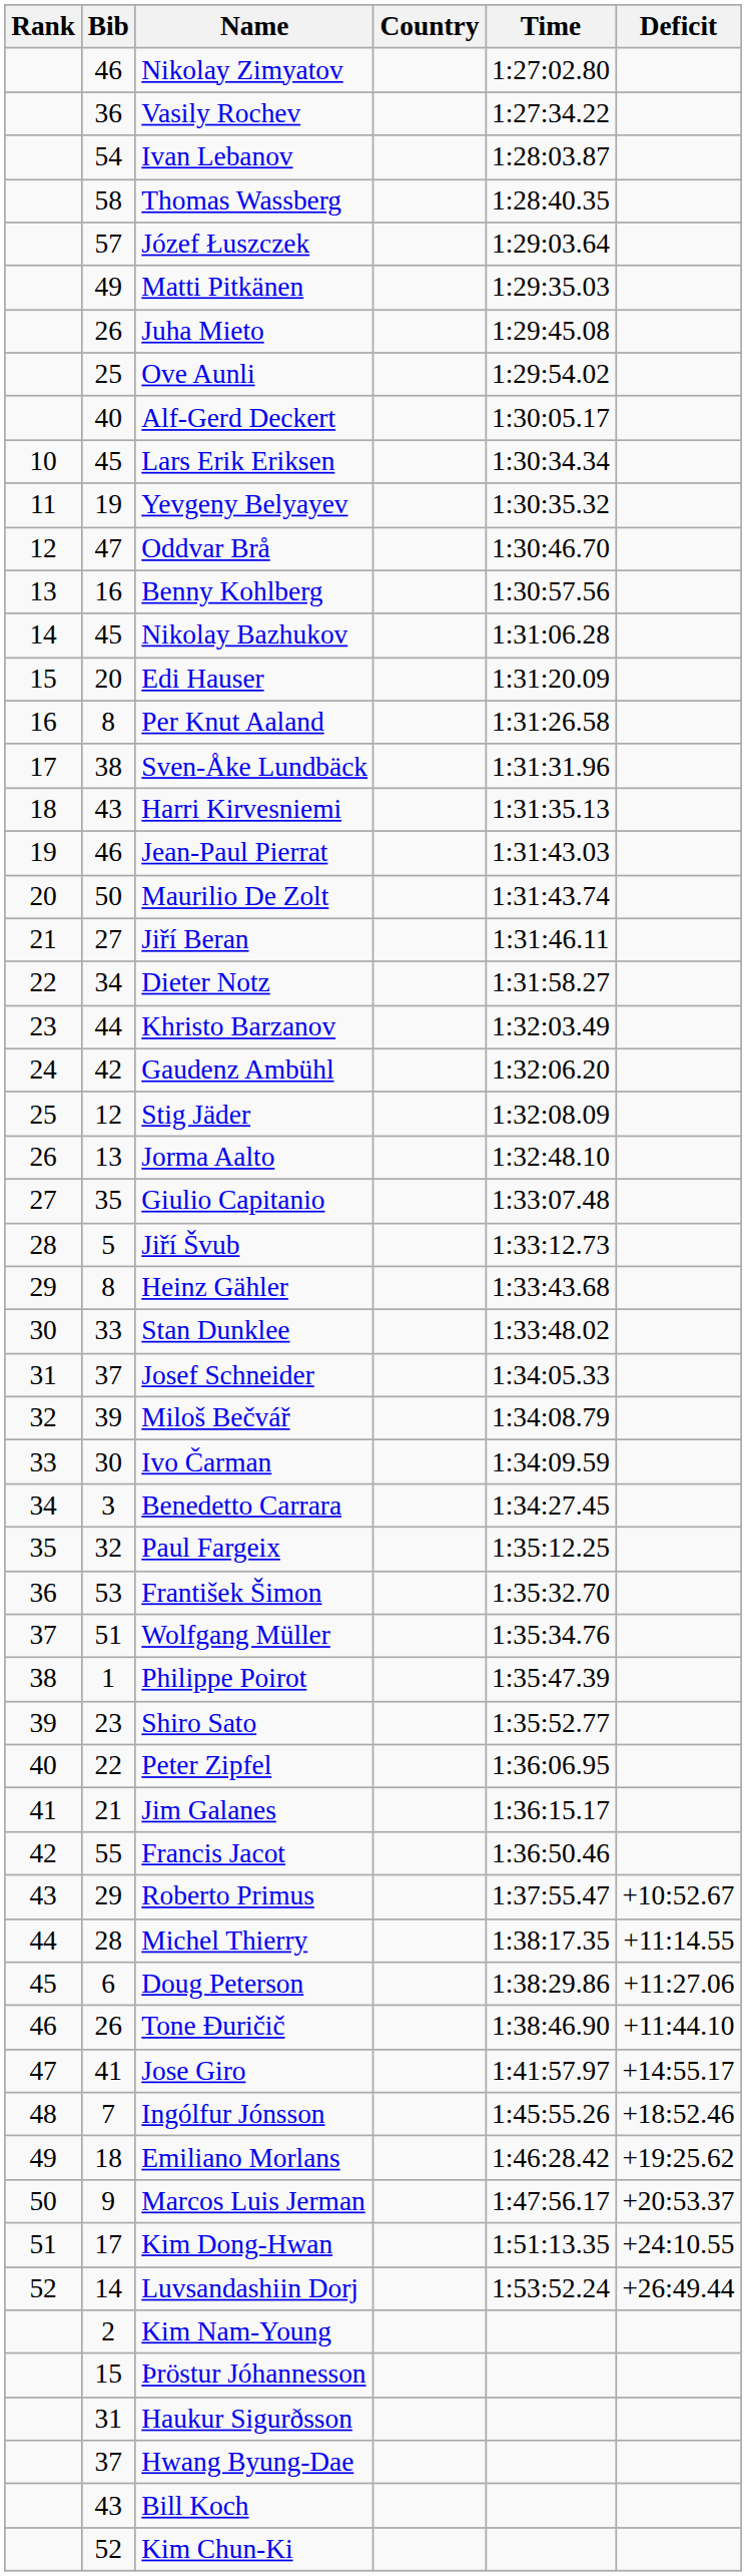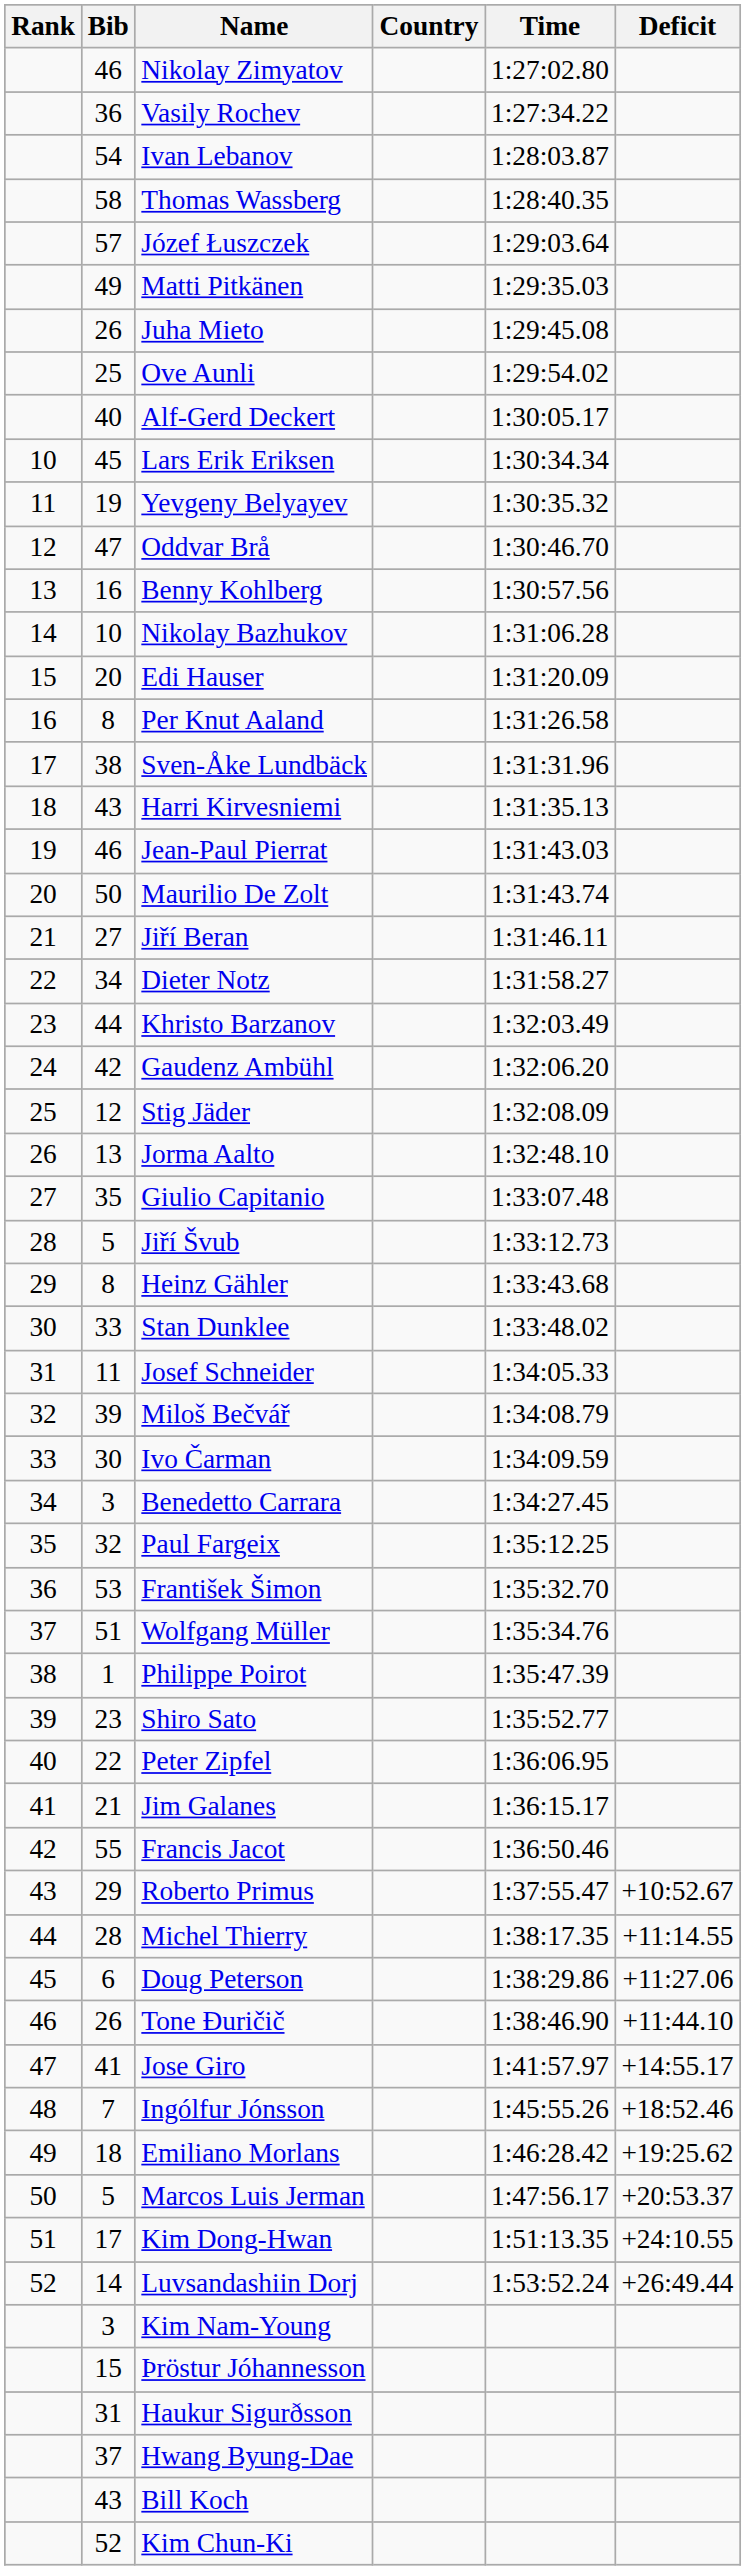 <table class="wikitable sortable" style="text-align:center">
 <tr>
 <th>Rank</th>
 <th>Bib</th>
 <th>Name</th>
 <th>Country</th>
 <th>Time</th>
 <th>Deficit</th>
 </tr>
 <tr>
 <td></td>
 <td>46</td>
 <td align="left"><a href='#'>Nikolay Zimyatov</a></td>
 <td align="left"></td>
 <td>1:27:02.80</td>
 <td></td>
 </tr>
 <tr>
 <td></td>
 <td>36</td>
 <td align="left"><a href='#'>Vasily Rochev</a></td>
 <td align="left"></td>
 <td>1:27:34.22</td>
 <td align=right></td>
 </tr>
 <tr>
 <td></td>
 <td>54</td>
 <td align="left"><a href='#'>Ivan Lebanov</a></td>
 <td align="left"></td>
 <td>1:28:03.87</td>
 <td align=right></td>
 </tr>
 <tr>
 <td></td>
 <td>58</td>
 <td align="left"><a href='#'>Thomas Wassberg</a></td>
 <td align="left"></td>
 <td>1:28:40.35</td>
 <td align=right></td>
 </tr>
 <tr>
 <td></td>
 <td>57</td>
 <td align="left"><a href='#'>Józef Łuszczek</a></td>
 <td align="left"></td>
 <td>1:29:03.64</td>
 <td align=right></td>
 </tr>
 <tr>
 <td></td>
 <td>49</td>
 <td align="left"><a href='#'>Matti Pitkänen</a></td>
 <td align="left"></td>
 <td>1:29:35.03</td>
 <td align=right></td>
 </tr>
 <tr>
 <td></td>
 <td>26</td>
 <td align="left"><a href='#'>Juha Mieto</a></td>
 <td align="left"></td>
 <td>1:29:45.08</td>
 <td align=right></td>
 </tr>
 <tr>
 <td></td>
 <td>25</td>
 <td align="left"><a href='#'>Ove Aunli</a></td>
 <td align="left"></td>
 <td>1:29:54.02</td>
 <td align=right></td>
 </tr>
 <tr>
 <td></td>
 <td>40</td>
 <td align="left"><a href='#'>Alf-Gerd Deckert</a></td>
 <td align="left"></td>
 <td>1:30:05.17</td>
 <td align=right></td>
 </tr>
 <tr>
 <td>10</td>
 <td>45</td>
 <td align="left"><a href='#'>Lars Erik Eriksen</a></td>
 <td align="left"></td>
 <td>1:30:34.34</td>
 <td align=right></td>
 </tr>
 <tr>
 <td>11</td>
 <td>19</td>
 <td align="left"><a href='#'>Yevgeny Belyayev</a></td>
 <td align="left"></td>
 <td>1:30:35.32</td>
 <td align=right></td>
 </tr>
 <tr>
 <td>12</td>
 <td>47</td>
 <td align="left"><a href='#'>Oddvar Brå</a></td>
 <td align="left"></td>
 <td>1:30:46.70</td>
 <td align=right></td>
 </tr>
 <tr>
 <td>13</td>
 <td>16</td>
 <td align="left"><a href='#'>Benny Kohlberg</a></td>
 <td align="left"></td>
 <td>1:30:57.56</td>
 <td align=right></td>
 </tr>
 <tr>
 <td>14</td>
-<td>45</td>
+<td>10</td>
 <td align="left"><a href='#'>Nikolay Bazhukov</a></td>
 <td align="left"></td>
 <td>1:31:06.28</td>
 <td align=right></td>
 </tr>
 <tr>
 <td>15</td>
 <td>20</td>
 <td align="left"><a href='#'>Edi Hauser</a></td>
 <td align="left"></td>
 <td>1:31:20.09</td>
 <td align=right></td>
 </tr>
 <tr>
 <td>16</td>
 <td>8</td>
 <td align="left"><a href='#'>Per Knut Aaland</a></td>
 <td align="left"></td>
 <td>1:31:26.58</td>
 <td align=right></td>
 </tr>
 <tr>
 <td>17</td>
 <td>38</td>
 <td align="left"><a href='#'>Sven-Åke Lundbäck</a></td>
 <td align="left"></td>
 <td>1:31:31.96</td>
 <td align=right></td>
 </tr>
 <tr>
 <td>18</td>
 <td>43</td>
 <td align="left"><a href='#'>Harri Kirvesniemi</a></td>
 <td align="left"></td>
 <td>1:31:35.13</td>
 <td align=right></td>
 </tr>
 <tr>
 <td>19</td>
 <td>46</td>
 <td align="left"><a href='#'>Jean-Paul Pierrat</a></td>
 <td align="left"></td>
 <td>1:31:43.03</td>
 <td align=right></td>
 </tr>
 <tr>
 <td>20</td>
 <td>50</td>
 <td align="left"><a href='#'>Maurilio De Zolt</a></td>
 <td align="left"></td>
 <td>1:31:43.74</td>
 <td align=right></td>
 </tr>
 <tr>
 <td>21</td>
 <td>27</td>
 <td align="left"><a href='#'>Jiří Beran</a></td>
 <td align="left"></td>
 <td>1:31:46.11</td>
 <td align=right></td>
 </tr>
 <tr>
 <td>22</td>
 <td>34</td>
 <td align="left"><a href='#'>Dieter Notz</a></td>
 <td align="left"></td>
 <td>1:31:58.27</td>
 <td align=right></td>
 </tr>
 <tr>
 <td>23</td>
 <td>44</td>
 <td align="left"><a href='#'>Khristo Barzanov</a></td>
 <td align="left"></td>
 <td>1:32:03.49</td>
 <td align=right></td>
 </tr>
 <tr>
 <td>24</td>
 <td>42</td>
 <td align="left"><a href='#'>Gaudenz Ambühl</a></td>
 <td align="left"></td>
 <td>1:32:06.20</td>
 <td align=right></td>
 </tr>
 <tr>
 <td>25</td>
 <td>12</td>
 <td align="left"><a href='#'>Stig Jäder</a></td>
 <td align="left"></td>
 <td>1:32:08.09</td>
 <td align=right></td>
 </tr>
 <tr>
 <td>26</td>
 <td>13</td>
 <td align="left"><a href='#'>Jorma Aalto</a></td>
 <td align="left"></td>
 <td>1:32:48.10</td>
 <td align=right></td>
 </tr>
 <tr>
 <td>27</td>
 <td>35</td>
 <td align="left"><a href='#'>Giulio Capitanio</a></td>
 <td align="left"></td>
 <td>1:33:07.48</td>
 <td align=right></td>
 </tr>
 <tr>
 <td>28</td>
 <td>5</td>
 <td align="left"><a href='#'>Jiří Švub</a></td>
 <td align="left"></td>
 <td>1:33:12.73</td>
 <td align=right></td>
 </tr>
 <tr>
 <td>29</td>
 <td>8</td>
 <td align="left"><a href='#'>Heinz Gähler</a></td>
 <td align="left"></td>
 <td>1:33:43.68</td>
 <td align=right></td>
 </tr>
 <tr>
 <td>30</td>
 <td>33</td>
 <td align="left"><a href='#'>Stan Dunklee</a></td>
 <td align="left"></td>
 <td>1:33:48.02</td>
 <td align=right></td>
 </tr>
 <tr>
 <td>31</td>
-<td>37</td>
+<td>11</td>
 <td align="left"><a href='#'>Josef Schneider</a></td>
 <td align="left"></td>
 <td>1:34:05.33</td>
 <td align=right></td>
 </tr>
 <tr>
 <td>32</td>
 <td>39</td>
 <td align="left"><a href='#'>Miloš Bečvář</a></td>
 <td align="left"></td>
 <td>1:34:08.79</td>
 <td align=right></td>
 </tr>
 <tr>
 <td>33</td>
 <td>30</td>
 <td align="left"><a href='#'>Ivo Čarman</a></td>
 <td align="left"></td>
 <td>1:34:09.59</td>
 <td align=right></td>
 </tr>
 <tr>
 <td>34</td>
 <td>3</td>
 <td align="left"><a href='#'>Benedetto Carrara</a></td>
 <td align="left"></td>
 <td>1:34:27.45</td>
 <td align=right></td>
 </tr>
 <tr>
 <td>35</td>
 <td>32</td>
 <td align="left"><a href='#'>Paul Fargeix</a></td>
 <td align="left"></td>
 <td>1:35:12.25</td>
 <td align=right></td>
 </tr>
 <tr>
 <td>36</td>
 <td>53</td>
 <td align="left"><a href='#'>František Šimon</a></td>
 <td align="left"></td>
 <td>1:35:32.70</td>
 <td align=right></td>
 </tr>
 <tr>
 <td>37</td>
 <td>51</td>
 <td align="left"><a href='#'>Wolfgang Müller</a></td>
 <td align="left"></td>
 <td>1:35:34.76</td>
 <td align=right></td>
 </tr>
 <tr>
 <td>38</td>
 <td>1</td>
 <td align="left"><a href='#'>Philippe Poirot</a></td>
 <td align="left"></td>
 <td>1:35:47.39</td>
 <td align=right></td>
 </tr>
 <tr>
 <td>39</td>
 <td>23</td>
 <td align="left"><a href='#'>Shiro Sato</a></td>
 <td align="left"></td>
 <td>1:35:52.77</td>
 <td align=right></td>
 </tr>
 <tr>
 <td>40</td>
 <td>22</td>
 <td align="left"><a href='#'>Peter Zipfel</a></td>
 <td align="left"></td>
 <td>1:36:06.95</td>
 <td align=right></td>
 </tr>
 <tr>
 <td>41</td>
 <td>21</td>
 <td align="left"><a href='#'>Jim Galanes</a></td>
 <td align="left"></td>
 <td>1:36:15.17</td>
 <td align=right></td>
 </tr>
 <tr>
 <td>42</td>
 <td>55</td>
 <td align="left"><a href='#'>Francis Jacot</a></td>
 <td align="left"></td>
 <td>1:36:50.46</td>
 <td align=right></td>
 </tr>
 <tr>
 <td>43</td>
 <td>29</td>
 <td align="left"><a href='#'>Roberto Primus</a></td>
 <td align="left"></td>
 <td>1:37:55.47</td>
 <td align=right>+10:52.67</td>
 </tr>
 <tr>
 <td>44</td>
 <td>28</td>
 <td align="left"><a href='#'>Michel Thierry</a></td>
 <td align="left"></td>
 <td>1:38:17.35</td>
 <td align=right>+11:14.55</td>
 </tr>
 <tr>
 <td>45</td>
 <td>6</td>
 <td align="left"><a href='#'>Doug Peterson</a></td>
 <td align="left"></td>
 <td>1:38:29.86</td>
 <td align=right>+11:27.06</td>
 </tr>
 <tr>
 <td>46</td>
 <td>26</td>
 <td align="left"><a href='#'>Tone Ðuričič</a></td>
 <td align="left"></td>
 <td>1:38:46.90</td>
 <td align=right>+11:44.10</td>
 </tr>
 <tr>
 <td>47</td>
 <td>41</td>
 <td align="left"><a href='#'>Jose Giro</a></td>
 <td align="left"></td>
 <td>1:41:57.97</td>
 <td align=right>+14:55.17</td>
 </tr>
 <tr>
 <td>48</td>
 <td>7</td>
 <td align="left"><a href='#'>Ingólfur Jónsson</a></td>
 <td align="left"></td>
 <td>1:45:55.26</td>
 <td align=right>+18:52.46</td>
 </tr>
 <tr>
 <td>49</td>
 <td>18</td>
 <td align="left"><a href='#'>Emiliano Morlans</a></td>
 <td align="left"></td>
 <td>1:46:28.42</td>
 <td align=right>+19:25.62</td>
 </tr>
 <tr>
 <td>50</td>
-<td>9</td>
+<td>5</td>
 <td align="left"><a href='#'>Marcos Luis Jerman</a></td>
 <td align="left"></td>
 <td>1:47:56.17</td>
 <td align=right>+20:53.37</td>
 </tr>
 <tr>
 <td>51</td>
 <td>17</td>
 <td align="left"><a href='#'>Kim Dong-Hwan</a></td>
 <td align="left"></td>
 <td>1:51:13.35</td>
 <td align=right>+24:10.55</td>
 </tr>
 <tr>
 <td>52</td>
 <td>14</td>
 <td align="left"><a href='#'>Luvsandashiin Dorj</a></td>
 <td align="left"></td>
 <td>1:53:52.24</td>
 <td align=right>+26:49.44</td>
 </tr>
 <tr>
 <td></td>
-<td>2</td>
+<td>3</td>
 <td align="left"><a href='#'>Kim Nam-Young</a></td>
 <td align="left"></td>
 <td></td>
 <td></td>
 </tr>
 <tr>
 <td></td>
 <td>15</td>
 <td align="left"><a href='#'>Þröstur Jóhannesson</a></td>
 <td align="left"></td>
 <td></td>
 <td></td>
 </tr>
 <tr>
 <td></td>
 <td>31</td>
 <td align="left"><a href='#'>Haukur Sigurðsson</a></td>
 <td align="left"></td>
 <td></td>
 <td></td>
 </tr>
 <tr>
 <td></td>
 <td>37</td>
 <td align="left"><a href='#'>Hwang Byung-Dae</a></td>
 <td align="left"></td>
 <td></td>
 <td></td>
 </tr>
 <tr>
 <td></td>
 <td>43</td>
 <td align="left"><a href='#'>Bill Koch</a></td>
 <td align="left"></td>
 <td></td>
 <td></td>
 </tr>
 <tr>
 <td></td>
 <td>52</td>
 <td align="left"><a href='#'>Kim Chun-Ki</a></td>
 <td align="left"></td>
 <td></td>
 <td></td>
 </tr>
 </table>
